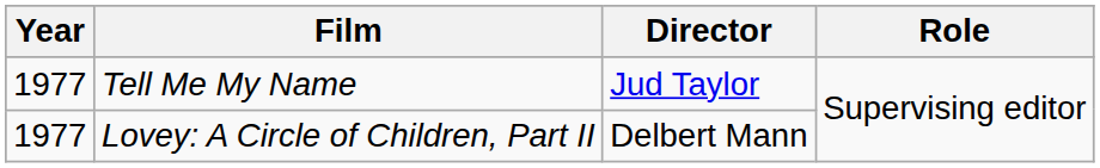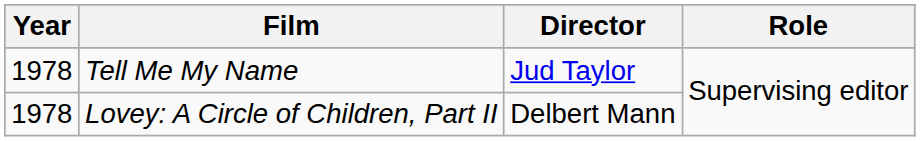 <table class="wikitable">
 <tr>
 <th>Year</th>
 <th>Film</th>
 <th>Director</th>
 <th>Role</th>
 </tr>
 <tr>
-<td>1977</td>
+<td>1978</td>
 <td><em>Tell Me My Name</em></td>
 <td><a href='#'>Jud Taylor</a></td>
 <td rowspan=2>Supervising editor</td>
 </tr>
 <tr>
-<td>1977</td>
+<td>1978</td>
 <td><em>Lovey: A Circle of Children, Part II</em></td>
 <td>Delbert Mann</td>
 </tr>
 </table>
